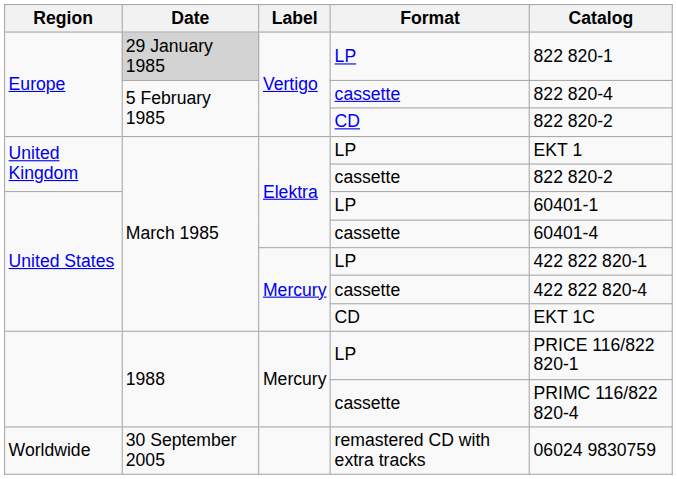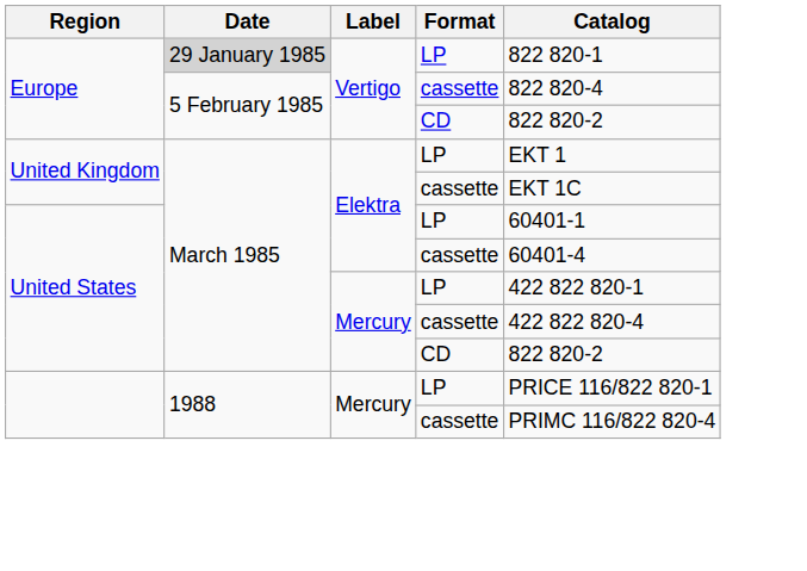 <table class="wikitable">
 <tr>
 <th>Region</th>
 <th>Date</th>
 <th>Label</th>
 <th>Format</th>
 <th>Catalog</th>
 </tr>
 <tr>
 <td rowspan="3"><a href='#'>Europe</a></td>
 <td style="background: lightgrey;">29 January 1985</td>
 <td rowspan="3"><a href='#'>Vertigo</a></td>
 <td><a href='#'>LP</a></td>
 <td>822 820-1</td>
 </tr>
 <tr>
 <td rowspan="2">5 February 1985</td>
 <td><a href='#'>cassette</a></td>
 <td>822 820-4</td>
 </tr>
 <tr>
 <td><a href='#'>CD</a></td>
 <td>822 820-2</td>
 </tr>
 <tr>
 <td rowspan="2"><a href='#'>United Kingdom</a></td>
 <td rowspan="7">March 1985</td>
 <td rowspan="4"><a href='#'>Elektra</a></td>
 <td>LP</td>
 <td>EKT 1</td>
 </tr>
 <tr>
 <td>cassette</td>
-<td>822 820-2</td>
+<td>EKT 1C</td>
 </tr>
 <tr>
 <td rowspan="5"><a href='#'>United States</a></td>
 <td>LP</td>
 <td>60401-1</td>
 </tr>
 <tr>
 <td>cassette</td>
 <td>60401-4</td>
 </tr>
 <tr>
 <td rowspan="3"><a href='#'>Mercury</a></td>
 <td>LP</td>
 <td>422 822 820-1</td>
 </tr>
 <tr>
 <td>cassette</td>
 <td>422 822 820-4</td>
 </tr>
 <tr>
 <td>CD</td>
-<td>EKT 1C</td>
+<td>822 820-2</td>
 </tr>
 <tr>
 <td rowspan="2"></td>
 <td rowspan="2">1988</td>
 <td rowspan="2">Mercury</td>
 <td>LP</td>
 <td>PRICE 116/822 820-1</td>
 </tr>
 <tr>
 <td>cassette</td>
 <td>PRIMC 116/822 820-4</td>
 </tr>
-<tr>
-<td>Worldwide</td>
-<td>30 September 2005</td>
-<td></td>
-<td>remastered CD with extra tracks</td>
-<td>06024 9830759</td>
-</tr>
 </table>
